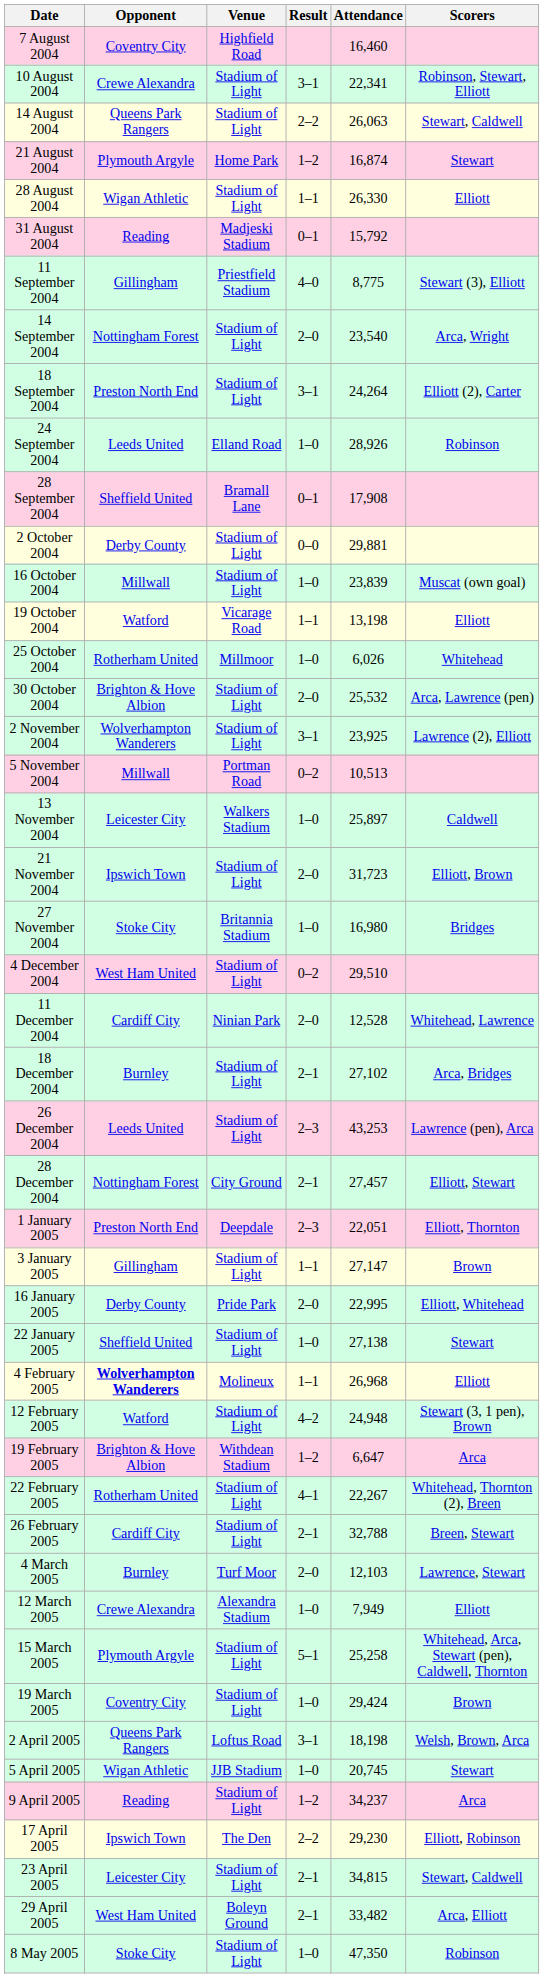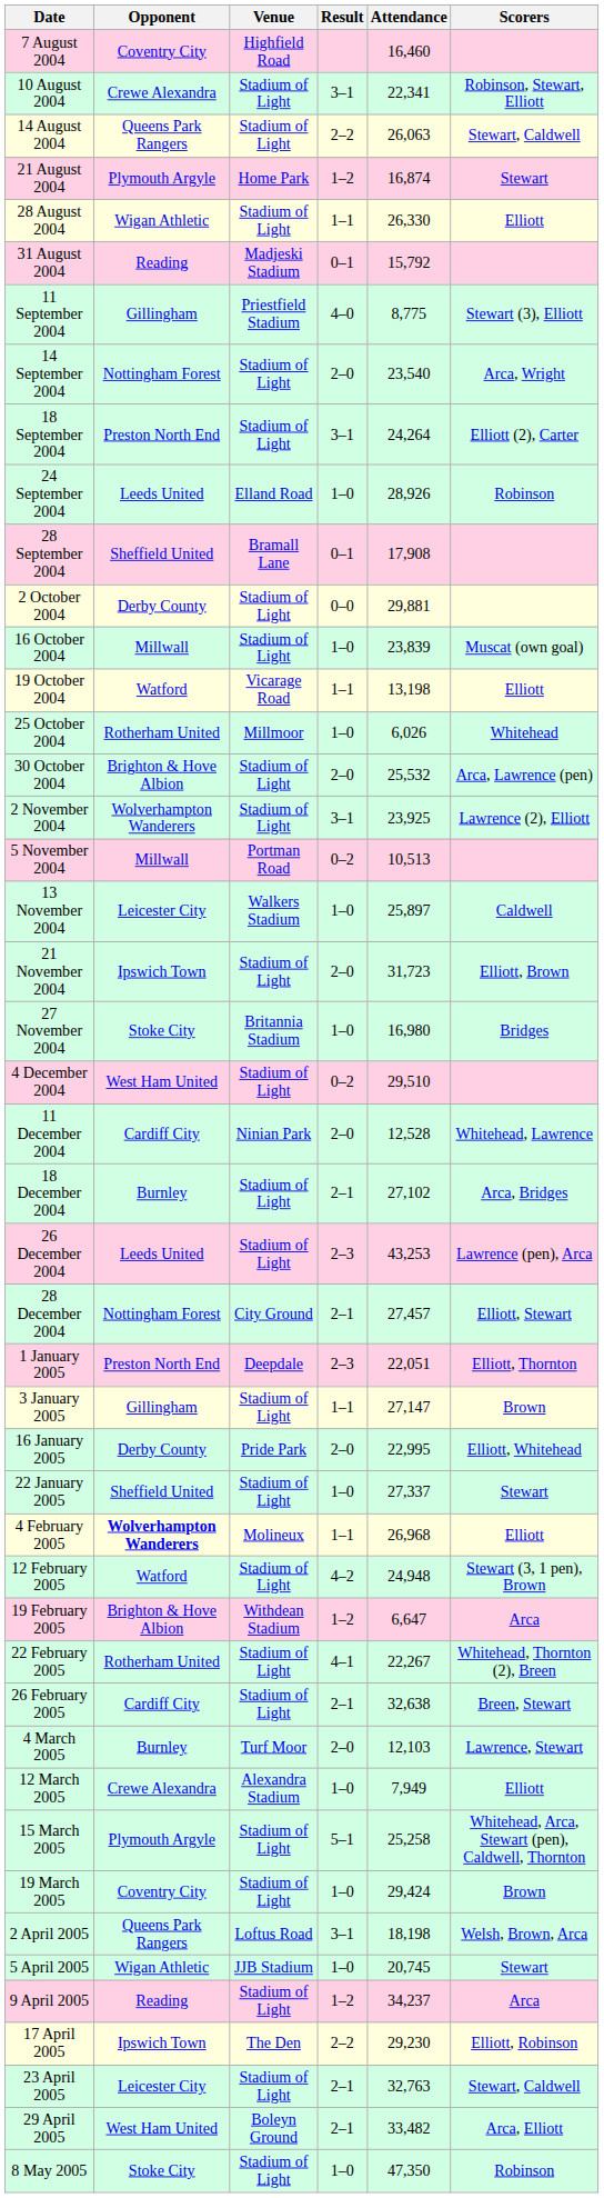 <table class="wikitable sortable" style="font-size:100%; text-align:center">
 <tr>
 <th>Date</th>
 <th>Opponent</th>
 <th>Venue</th>
 <th>Result</th>
 <th>Attendance</th>
 <th>Scorers</th>
 </tr>
 <tr style="background-color: #ffd0e3;">
 <td>7 August 2004</td>
 <td><a href='#'>Coventry City</a></td>
 <td><a href='#'>Highfield Road</a></td>
 <td></td>
 <td>16,460</td>
 <td></td>
 </tr>
 <tr style="background-color: #d0ffe3;">
 <td>10 August 2004</td>
 <td><a href='#'>Crewe Alexandra</a></td>
 <td><a href='#'>Stadium of Light</a></td>
 <td>3–1</td>
 <td>22,341</td>
 <td><a href='#'>Robinson</a>, <a href='#'>Stewart</a>, <a href='#'>Elliott</a></td>
 </tr>
 <tr style="background-color: #ffffdd;">
 <td>14 August 2004</td>
 <td><a href='#'>Queens Park Rangers</a></td>
 <td><a href='#'>Stadium of Light</a></td>
 <td>2–2</td>
 <td>26,063</td>
 <td><a href='#'>Stewart</a>, <a href='#'>Caldwell</a></td>
 </tr>
 <tr style="background-color: #ffd0e3;">
 <td>21 August 2004</td>
 <td><a href='#'>Plymouth Argyle</a></td>
 <td><a href='#'>Home Park</a></td>
 <td>1–2</td>
 <td>16,874</td>
 <td><a href='#'>Stewart</a></td>
 </tr>
 <tr style="background-color: #ffffdd;">
 <td>28 August 2004</td>
 <td><a href='#'>Wigan Athletic</a></td>
 <td><a href='#'>Stadium of Light</a></td>
 <td>1–1</td>
 <td>26,330</td>
 <td><a href='#'>Elliott</a></td>
 </tr>
 <tr style="background-color: #ffd0e3;">
 <td>31 August 2004</td>
 <td><a href='#'>Reading</a></td>
 <td><a href='#'>Madjeski Stadium</a></td>
 <td>0–1</td>
 <td>15,792</td>
 <td></td>
 </tr>
 <tr style="background-color: #d0ffe3;">
 <td>11 September 2004</td>
 <td><a href='#'>Gillingham</a></td>
 <td><a href='#'>Priestfield Stadium</a></td>
 <td>4–0</td>
 <td>8,775</td>
 <td><a href='#'>Stewart</a> (3), <a href='#'>Elliott</a></td>
 </tr>
 <tr style="background-color: #d0ffe3;">
 <td>14 September 2004</td>
 <td><a href='#'>Nottingham Forest</a></td>
 <td><a href='#'>Stadium of Light</a></td>
 <td>2–0</td>
 <td>23,540</td>
 <td><a href='#'>Arca</a>, <a href='#'>Wright</a></td>
 </tr>
 <tr style="background-color: #d0ffe3;">
 <td>18 September 2004</td>
 <td><a href='#'>Preston North End</a></td>
 <td><a href='#'>Stadium of Light</a></td>
 <td>3–1</td>
 <td>24,264</td>
 <td><a href='#'>Elliott</a> (2), <a href='#'>Carter</a></td>
 </tr>
 <tr style="background-color: #d0ffe3;">
 <td>24 September 2004</td>
 <td><a href='#'>Leeds United</a></td>
 <td><a href='#'>Elland Road</a></td>
 <td>1–0</td>
 <td>28,926</td>
 <td><a href='#'>Robinson</a></td>
 </tr>
 <tr style="background-color: #ffd0e3;">
 <td>28 September 2004</td>
 <td><a href='#'>Sheffield United</a></td>
 <td><a href='#'>Bramall Lane</a></td>
 <td>0–1</td>
 <td>17,908</td>
 <td></td>
 </tr>
 <tr style="background-color: #ffffdd;">
 <td>2 October 2004</td>
 <td><a href='#'>Derby County</a></td>
 <td><a href='#'>Stadium of Light</a></td>
 <td>0–0</td>
 <td>29,881</td>
 <td></td>
 </tr>
 <tr style="background-color: #d0ffe3;">
 <td>16 October 2004</td>
 <td><a href='#'>Millwall</a></td>
 <td><a href='#'>Stadium of Light</a></td>
 <td>1–0</td>
 <td>23,839</td>
 <td><a href='#'>Muscat</a> (own goal)</td>
 </tr>
 <tr style="background-color: #ffffdd;">
 <td>19 October 2004</td>
 <td><a href='#'>Watford</a></td>
 <td><a href='#'>Vicarage Road</a></td>
 <td>1–1</td>
 <td>13,198</td>
 <td><a href='#'>Elliott</a></td>
 </tr>
 <tr style="background-color: #d0ffe3;">
 <td>25 October 2004</td>
 <td><a href='#'>Rotherham United</a></td>
 <td><a href='#'>Millmoor</a></td>
 <td>1–0</td>
 <td>6,026</td>
 <td><a href='#'>Whitehead</a></td>
 </tr>
 <tr style="background-color: #d0ffe3;">
 <td>30 October 2004</td>
 <td><a href='#'>Brighton & Hove Albion</a></td>
 <td><a href='#'>Stadium of Light</a></td>
 <td>2–0</td>
 <td>25,532</td>
 <td><a href='#'>Arca</a>, <a href='#'>Lawrence</a> (pen)</td>
 </tr>
 <tr style="background-color: #d0ffe3;">
 <td>2 November 2004</td>
 <td><a href='#'>Wolverhampton Wanderers</a></td>
 <td><a href='#'>Stadium of Light</a></td>
 <td>3–1</td>
 <td>23,925</td>
 <td><a href='#'>Lawrence</a> (2), <a href='#'>Elliott</a></td>
 </tr>
 <tr style="background-color: #ffd0e3;">
 <td>5 November 2004</td>
 <td><a href='#'>Millwall</a></td>
 <td><a href='#'>Portman Road</a></td>
 <td>0–2</td>
 <td>10,513</td>
 <td></td>
 </tr>
 <tr style="background-color: #d0ffe3;">
 <td>13 November 2004</td>
 <td><a href='#'>Leicester City</a></td>
 <td><a href='#'>Walkers Stadium</a></td>
 <td>1–0</td>
 <td>25,897</td>
 <td><a href='#'>Caldwell</a></td>
 </tr>
 <tr style="background-color: #d0ffe3;">
 <td>21 November 2004</td>
 <td><a href='#'>Ipswich Town</a></td>
 <td><a href='#'>Stadium of Light</a></td>
 <td>2–0</td>
 <td>31,723</td>
 <td><a href='#'>Elliott</a>, <a href='#'>Brown</a></td>
 </tr>
 <tr style="background-color: #d0ffe3;">
 <td>27 November 2004</td>
 <td><a href='#'>Stoke City</a></td>
 <td><a href='#'>Britannia Stadium</a></td>
 <td>1–0</td>
 <td>16,980</td>
 <td><a href='#'>Bridges</a></td>
 </tr>
 <tr style="background-color: #ffd0e3;">
 <td>4 December 2004</td>
 <td><a href='#'>West Ham United</a></td>
 <td><a href='#'>Stadium of Light</a></td>
 <td>0–2</td>
 <td>29,510</td>
 <td></td>
 </tr>
 <tr style="background-color: #d0ffe3;">
 <td>11 December 2004</td>
 <td><a href='#'>Cardiff City</a></td>
 <td><a href='#'>Ninian Park</a></td>
 <td>2–0</td>
 <td>12,528</td>
 <td><a href='#'>Whitehead</a>, <a href='#'>Lawrence</a></td>
 </tr>
 <tr style="background-color: #d0ffe3;">
 <td>18 December 2004</td>
 <td><a href='#'>Burnley</a></td>
 <td><a href='#'>Stadium of Light</a></td>
 <td>2–1</td>
 <td>27,102</td>
 <td><a href='#'>Arca</a>, <a href='#'>Bridges</a></td>
 </tr>
 <tr style="background-color: #ffd0e3;">
 <td>26 December 2004</td>
 <td><a href='#'>Leeds United</a></td>
 <td><a href='#'>Stadium of Light</a></td>
 <td>2–3</td>
 <td>43,253</td>
 <td><a href='#'>Lawrence</a> (pen), <a href='#'>Arca</a></td>
 </tr>
 <tr style="background-color: #d0ffe3;">
 <td>28 December 2004</td>
 <td><a href='#'>Nottingham Forest</a></td>
 <td><a href='#'>City Ground</a></td>
 <td>2–1</td>
 <td>27,457</td>
 <td><a href='#'>Elliott</a>, <a href='#'>Stewart</a></td>
 </tr>
 <tr style="background-color: #ffd0e3;">
 <td>1 January 2005</td>
 <td><a href='#'>Preston North End</a></td>
 <td><a href='#'>Deepdale</a></td>
 <td>2–3</td>
 <td>22,051</td>
 <td><a href='#'>Elliott</a>, <a href='#'>Thornton</a></td>
 </tr>
 <tr style="background-color: #ffffdd;">
 <td>3 January 2005</td>
 <td><a href='#'>Gillingham</a></td>
 <td><a href='#'>Stadium of Light</a></td>
 <td>1–1</td>
 <td>27,147</td>
 <td><a href='#'>Brown</a></td>
 </tr>
 <tr style="background-color: #d0ffe3;">
 <td>16 January 2005</td>
 <td><a href='#'>Derby County</a></td>
 <td><a href='#'>Pride Park</a></td>
 <td>2–0</td>
 <td>22,995</td>
 <td><a href='#'>Elliott</a>, <a href='#'>Whitehead</a></td>
 </tr>
 <tr style="background-color: #d0ffe3;">
 <td>22 January 2005</td>
 <td><a href='#'>Sheffield United</a></td>
 <td><a href='#'>Stadium of Light</a></td>
 <td>1–0</td>
-<td>27,138</td>
+<td>27,337</td>
 <td><a href='#'>Stewart</a></td>
 </tr>
 <tr style="background-color: #ffffdd;">
 <td>4 February 2005</td>
 <td><strong><a href='#'>Wolverhampton Wanderers</a></strong></td>
 <td><a href='#'>Molineux</a></td>
 <td>1–1</td>
 <td>26,968</td>
 <td><a href='#'>Elliott</a></td>
 </tr>
 <tr style="background-color: #d0ffe3;">
 <td>12 February 2005</td>
 <td><a href='#'>Watford</a></td>
 <td><a href='#'>Stadium of Light</a></td>
 <td>4–2</td>
 <td>24,948</td>
 <td><a href='#'>Stewart</a> (3, 1 pen), <a href='#'>Brown</a></td>
 </tr>
 <tr style="background-color: #ffd0e3;">
 <td>19 February 2005</td>
 <td><a href='#'>Brighton & Hove Albion</a></td>
 <td><a href='#'>Withdean Stadium</a></td>
 <td>1–2</td>
 <td>6,647</td>
 <td><a href='#'>Arca</a></td>
 </tr>
 <tr style="background-color: #d0ffe3;">
 <td>22 February 2005</td>
 <td><a href='#'>Rotherham United</a></td>
 <td><a href='#'>Stadium of Light</a></td>
 <td>4–1</td>
 <td>22,267</td>
 <td><a href='#'>Whitehead</a>, <a href='#'>Thornton</a> (2), <a href='#'>Breen</a></td>
 </tr>
 <tr style="background-color: #d0ffe3;">
 <td>26 February 2005</td>
 <td><a href='#'>Cardiff City</a></td>
 <td><a href='#'>Stadium of Light</a></td>
 <td>2–1</td>
-<td>32,788</td>
+<td>32,638</td>
 <td><a href='#'>Breen</a>, <a href='#'>Stewart</a></td>
 </tr>
 <tr style="background-color: #d0ffe3;">
 <td>4 March 2005</td>
 <td><a href='#'>Burnley</a></td>
 <td><a href='#'>Turf Moor</a></td>
 <td>2–0</td>
 <td>12,103</td>
 <td><a href='#'>Lawrence</a>, <a href='#'>Stewart</a></td>
 </tr>
 <tr style="background-color: #d0ffe3;">
 <td>12 March 2005</td>
 <td><a href='#'>Crewe Alexandra</a></td>
 <td><a href='#'>Alexandra Stadium</a></td>
 <td>1–0</td>
 <td>7,949</td>
 <td><a href='#'>Elliott</a></td>
 </tr>
 <tr style="background-color: #d0ffe3;">
 <td>15 March 2005</td>
 <td><a href='#'>Plymouth Argyle</a></td>
 <td><a href='#'>Stadium of Light</a></td>
 <td>5–1</td>
 <td>25,258</td>
 <td><a href='#'>Whitehead</a>, <a href='#'>Arca</a>, <a href='#'>Stewart</a> (pen), <a href='#'>Caldwell</a>, <a href='#'>Thornton</a></td>
 </tr>
 <tr style="background-color: #d0ffe3;">
 <td>19 March 2005</td>
 <td><a href='#'>Coventry City</a></td>
 <td><a href='#'>Stadium of Light</a></td>
 <td>1–0</td>
 <td>29,424</td>
 <td><a href='#'>Brown</a></td>
 </tr>
 <tr style="background-color: #d0ffe3;">
 <td>2 April 2005</td>
 <td><a href='#'>Queens Park Rangers</a></td>
 <td><a href='#'>Loftus Road</a></td>
 <td>3–1</td>
 <td>18,198</td>
 <td><a href='#'>Welsh</a>, <a href='#'>Brown</a>, <a href='#'>Arca</a></td>
 </tr>
 <tr style="background-color: #d0ffe3;">
 <td>5 April 2005</td>
 <td><a href='#'>Wigan Athletic</a></td>
 <td><a href='#'>JJB Stadium</a></td>
 <td>1–0</td>
 <td>20,745</td>
 <td><a href='#'>Stewart</a></td>
 </tr>
 <tr style="background-color: #ffd0e3;">
 <td>9 April 2005</td>
 <td><a href='#'>Reading</a></td>
 <td><a href='#'>Stadium of Light</a></td>
 <td>1–2</td>
 <td>34,237</td>
 <td><a href='#'>Arca</a></td>
 </tr>
 <tr style="background-color: #ffffdd;">
 <td>17 April 2005</td>
 <td><a href='#'>Ipswich Town</a></td>
 <td><a href='#'>The Den</a></td>
 <td>2–2</td>
 <td>29,230</td>
 <td><a href='#'>Elliott</a>, <a href='#'>Robinson</a></td>
 </tr>
 <tr style="background-color: #d0ffe3;">
 <td>23 April 2005</td>
 <td><a href='#'>Leicester City</a></td>
 <td><a href='#'>Stadium of Light</a></td>
 <td>2–1</td>
-<td>34,815</td>
+<td>32,763</td>
 <td><a href='#'>Stewart</a>, <a href='#'>Caldwell</a></td>
 </tr>
 <tr style="background-color: #d0ffe3;">
 <td>29 April 2005</td>
 <td><a href='#'>West Ham United</a></td>
 <td><a href='#'>Boleyn Ground</a></td>
 <td>2–1</td>
 <td>33,482</td>
 <td><a href='#'>Arca</a>, <a href='#'>Elliott</a></td>
 </tr>
 <tr style="background-color: #d0ffe3;">
 <td>8 May 2005</td>
 <td><a href='#'>Stoke City</a></td>
 <td><a href='#'>Stadium of Light</a></td>
 <td>1–0</td>
 <td>47,350</td>
 <td><a href='#'>Robinson</a></td>
 </tr>
 </table>
